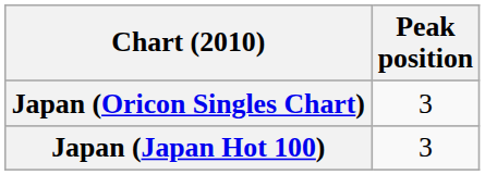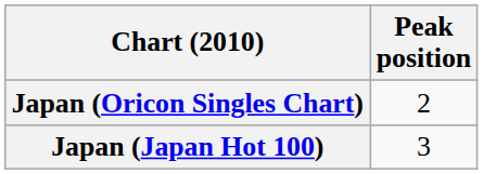 <table class="wikitable sortable plainrowheaders" style="text-align:center">
 <tr>
 <th scope="col">Chart (2010)</th>
 <th scope="col">Peak<br> position</th>
 </tr>
 <tr>
 <th scope="row">Japan (<a href='#'>Oricon Singles Chart</a>)</th>
-<td>3</td>
+<td>2</td>
 </tr>
 <tr>
 <th scope="row">Japan (<a href='#'>Japan Hot 100</a>)</th>
 <td>3</td>
 </tr>
 </table>
